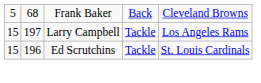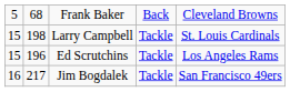 <table class="wikitable" style="text-align:center">
 <tr>
 <td>5</td>
 <td>68</td>
 <td>Frank Baker</td>
 <td><a href='#'>Back</a></td>
 <td><a href='#'>Cleveland Browns</a></td>
 </tr>
 <tr>
 <td>15</td>
-<td>197</td>
+<td>198</td>
 <td>Larry Campbell</td>
 <td><a href='#'>Tackle</a></td>
-<td><a href='#'>Los Angeles Rams</a></td>
+<td><a href='#'>St. Louis Cardinals</a></td>
 </tr>
 <tr>
 <td>15</td>
 <td>196</td>
 <td>Ed Scrutchins</td>
 <td><a href='#'>Tackle</a></td>
-<td><a href='#'>St. Louis Cardinals</a></td>
+<td><a href='#'>Los Angeles Rams</a></td>
+</tr>
+<tr>
+<td>16</td>
+<td>217</td>
+<td>Jim Bogdalek</td>
+<td><a href='#'>Tackle</a></td>
+<td><a href='#'>San Francisco 49ers</a></td>
 </tr>
 </table>
